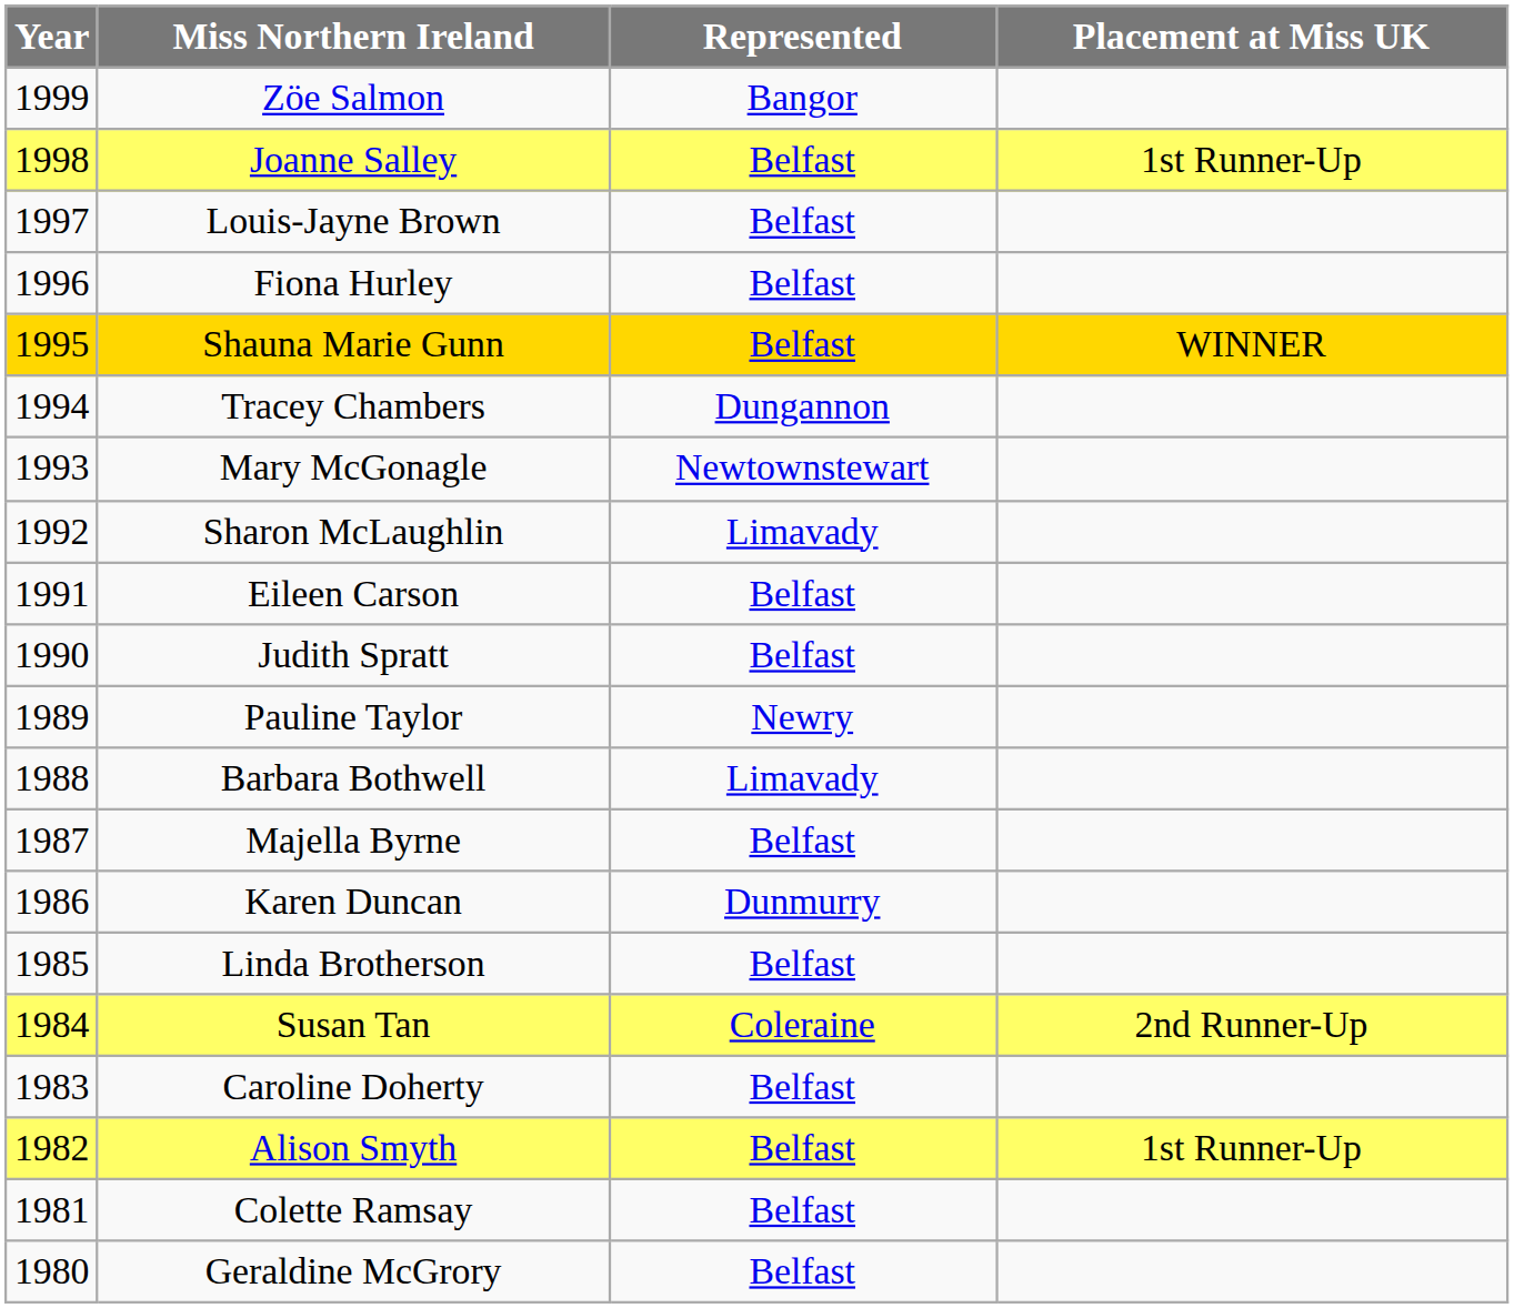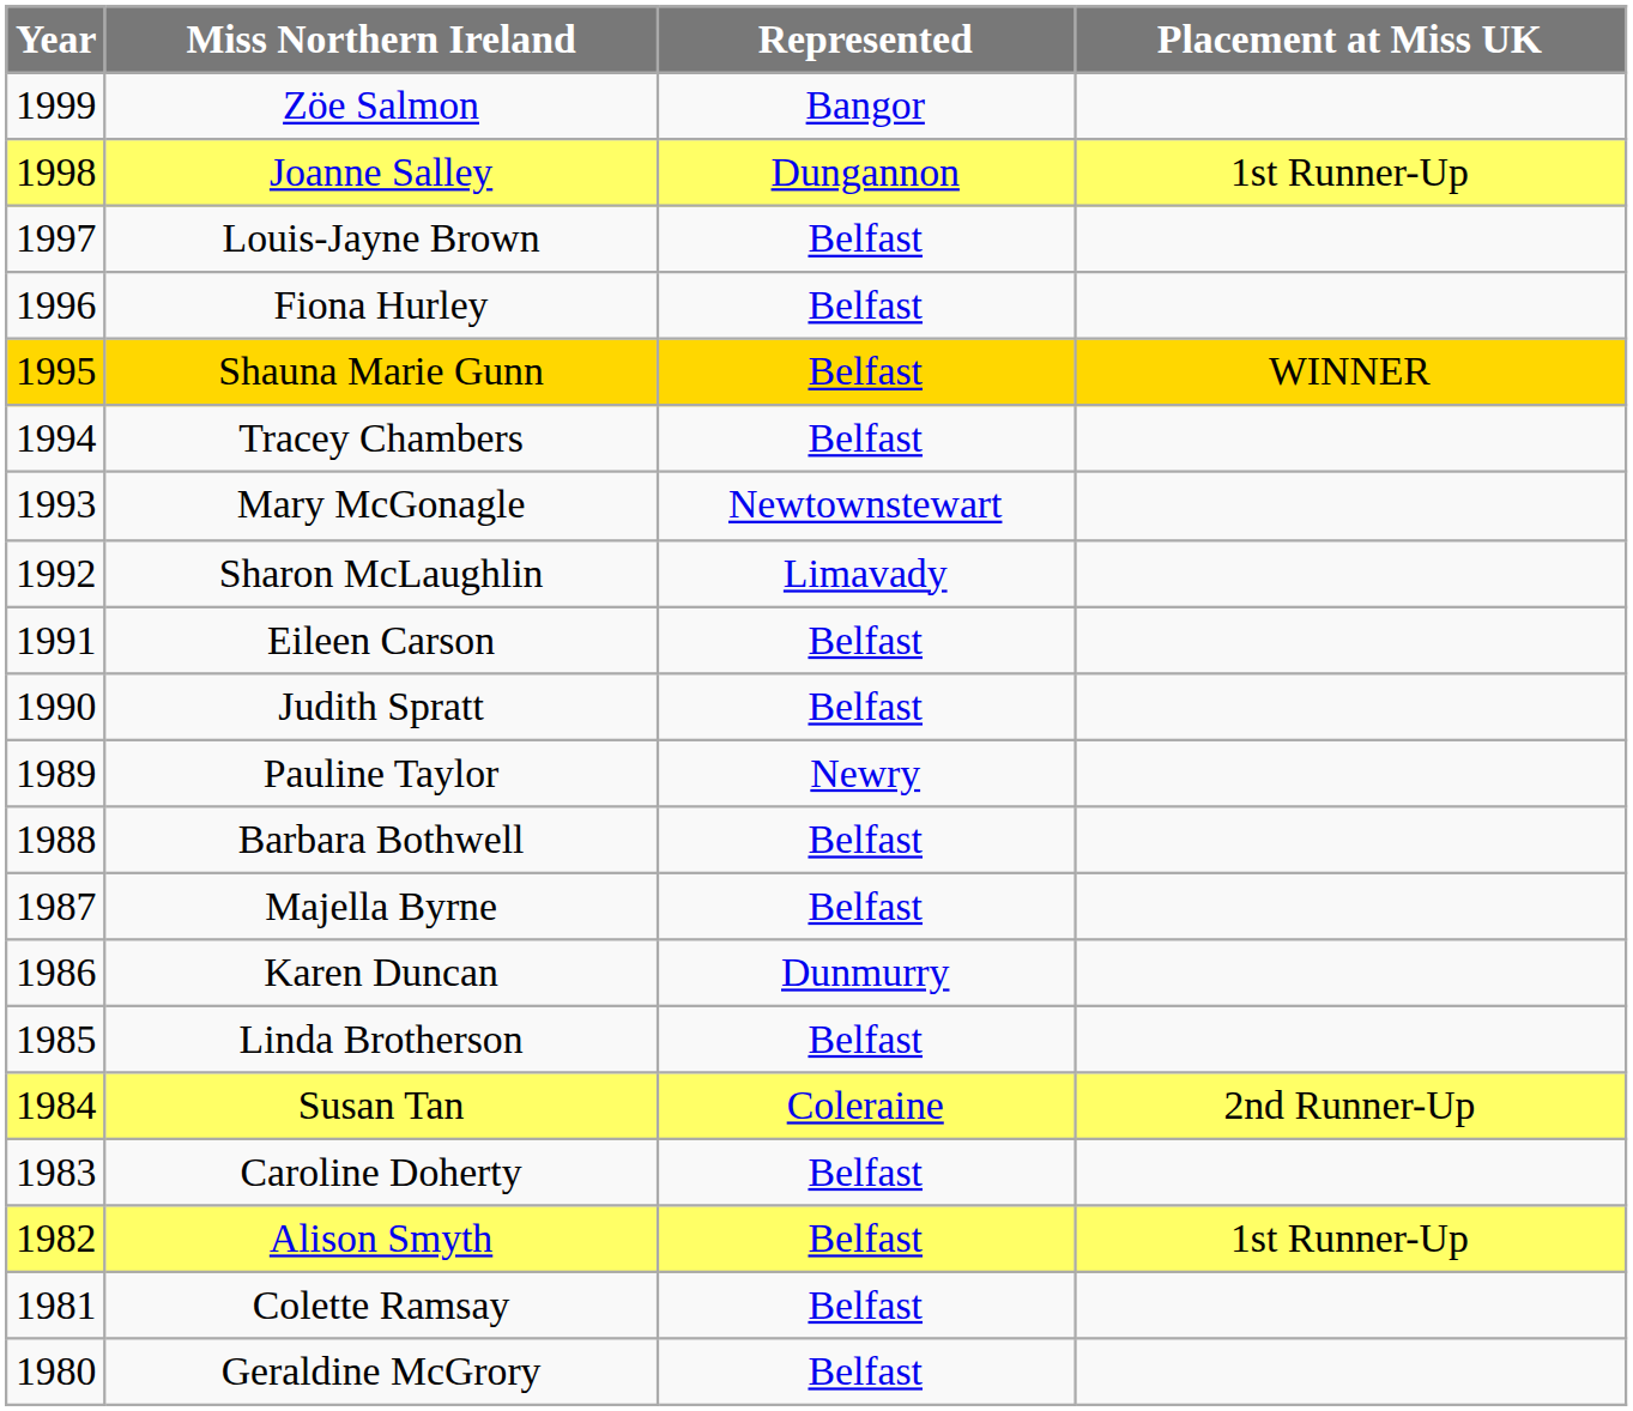 <table class="wikitable sortable" style="font-size: 95%; text-align:center">
 <tr>
 <th width="30" style="background-color:#787878;color:#FFFFFF;">Year</th>
 <th width="200" style="background-color:#787878;color:#FFFFFF;">Miss Northern Ireland</th>
 <th width="150" style="background-color:#787878;color:#FFFFFF;">Represented</th>
 <th width="200" style="background-color:#787878;color:#FFFFFF;">Placement at Miss UK</th>
 </tr>
 <tr>
 <td>1999</td>
 <td><a href='#'>Zöe Salmon</a></td>
 <td><a href='#'>Bangor</a></td>
 <td></td>
 </tr>
 <tr style="background-color:#FFFF66;">
 <td>1998</td>
 <td><a href='#'>Joanne Salley</a></td>
-<td><a href='#'>Belfast</a></td>
+<td><a href='#'>Dungannon</a></td>
 <td>1st Runner-Up</td>
 </tr>
 <tr>
 <td>1997</td>
 <td>Louis-Jayne Brown</td>
 <td><a href='#'>Belfast</a></td>
 <td></td>
 </tr>
 <tr>
 <td>1996</td>
 <td>Fiona Hurley</td>
 <td><a href='#'>Belfast</a></td>
 <td></td>
 </tr>
 <tr style="background-color:gold;">
 <td>1995</td>
 <td>Shauna Marie Gunn</td>
 <td><a href='#'>Belfast</a></td>
 <td>WINNER</td>
 </tr>
 <tr>
 <td>1994</td>
 <td>Tracey Chambers</td>
-<td><a href='#'>Dungannon</a></td>
+<td><a href='#'>Belfast</a></td>
 <td></td>
 </tr>
 <tr>
 <td>1993</td>
 <td>Mary McGonagle</td>
 <td><a href='#'>Newtownstewart</a></td>
 <td></td>
 </tr>
 <tr>
 <td>1992</td>
 <td>Sharon McLaughlin</td>
 <td><a href='#'>Limavady</a></td>
 <td></td>
 </tr>
 <tr>
 <td>1991</td>
 <td>Eileen Carson</td>
 <td><a href='#'>Belfast</a></td>
 <td></td>
 </tr>
 <tr>
 <td>1990</td>
 <td>Judith Spratt</td>
 <td><a href='#'>Belfast</a></td>
 <td></td>
 </tr>
 <tr>
 <td>1989</td>
 <td>Pauline Taylor</td>
 <td><a href='#'>Newry</a></td>
 <td></td>
 </tr>
 <tr>
 <td>1988</td>
 <td>Barbara Bothwell</td>
-<td><a href='#'>Limavady</a></td>
+<td><a href='#'>Belfast</a></td>
 <td></td>
 </tr>
 <tr>
 <td>1987</td>
 <td>Majella Byrne</td>
 <td><a href='#'>Belfast</a></td>
 <td></td>
 </tr>
 <tr>
 <td>1986</td>
 <td>Karen Duncan</td>
 <td><a href='#'>Dunmurry</a></td>
 <td></td>
 </tr>
 <tr>
 <td>1985</td>
 <td>Linda Brotherson</td>
 <td><a href='#'>Belfast</a></td>
 <td></td>
 </tr>
 <tr style="background-color:#FFFF66;">
 <td>1984</td>
 <td>Susan Tan</td>
 <td><a href='#'>Coleraine</a></td>
 <td>2nd Runner-Up</td>
 </tr>
 <tr>
 <td>1983</td>
 <td>Caroline Doherty</td>
 <td><a href='#'>Belfast</a></td>
 <td></td>
 </tr>
 <tr style="background-color:#FFFF66;">
 <td>1982</td>
 <td><a href='#'>Alison Smyth</a></td>
 <td><a href='#'>Belfast</a></td>
 <td>1st Runner-Up</td>
 </tr>
 <tr>
 <td>1981</td>
 <td>Colette Ramsay</td>
 <td><a href='#'>Belfast</a></td>
 <td></td>
 </tr>
 <tr>
 <td>1980</td>
 <td>Geraldine McGrory</td>
 <td><a href='#'>Belfast</a></td>
 <td></td>
 </tr>
 </table>
